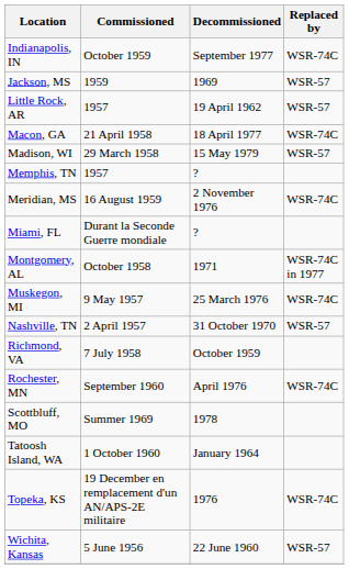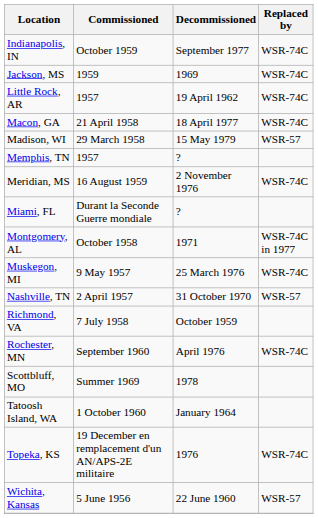 <table class="wikitable right" width="50%">
 <tr>
 <th>Location</th>
 <th>Commissioned</th>
 <th>Decommissioned</th>
 <th>Replaced by</th>
 </tr>
 <tr>
 <td><a href='#'>Indianapolis</a>, IN</td>
 <td>October 1959</td>
 <td>September 1977</td>
 <td>WSR-74C</td>
 </tr>
 <tr>
 <td><a href='#'>Jackson</a>, MS</td>
 <td>1959</td>
 <td>1969</td>
-<td>WSR-57</td>
+<td>WSR-74C</td>
 </tr>
 <tr>
 <td><a href='#'>Little Rock</a>, AR</td>
 <td>1957</td>
 <td>19 April 1962</td>
-<td>WSR-57</td>
+<td>WSR-74C</td>
 </tr>
 <tr>
 <td><a href='#'>Macon</a>, GA</td>
 <td>21 April 1958</td>
 <td>18 April 1977</td>
 <td>WSR-74C</td>
 </tr>
 <tr>
 <td>Madison, WI</td>
 <td>29 March 1958</td>
 <td>15 May 1979</td>
 <td>WSR-57</td>
 </tr>
 <tr>
 <td><a href='#'>Memphis</a>, TN</td>
 <td>1957</td>
 <td>?</td>
 <td></td>
 </tr>
 <tr>
 <td>Meridian, MS</td>
 <td>16 August 1959</td>
 <td>2 November 1976</td>
 <td>WSR-74C</td>
 </tr>
 <tr>
 <td><a href='#'>Miami</a>, FL</td>
 <td>Durant la Seconde Guerre mondiale</td>
 <td>?</td>
 <td></td>
 </tr>
 <tr>
 <td><a href='#'>Montgomery</a>, AL</td>
 <td>October 1958</td>
 <td>1971</td>
 <td>WSR-74C in 1977</td>
 </tr>
 <tr>
 <td><a href='#'>Muskegon</a>, MI</td>
 <td>9 May 1957</td>
 <td>25 March 1976</td>
 <td>WSR-74C</td>
 </tr>
 <tr>
 <td><a href='#'>Nashville</a>, TN</td>
 <td>2 April 1957</td>
 <td>31 October 1970</td>
 <td>WSR-57</td>
 </tr>
 <tr>
 <td><a href='#'>Richmond</a>, VA</td>
 <td>7 July 1958</td>
 <td>October 1959</td>
 <td></td>
 </tr>
 <tr>
 <td><a href='#'>Rochester</a>, MN</td>
 <td>September 1960</td>
 <td>April 1976</td>
 <td>WSR-74C</td>
 </tr>
 <tr>
 <td>Scottbluff, MO</td>
 <td>Summer 1969</td>
 <td>1978</td>
 <td></td>
 </tr>
 <tr>
 <td>Tatoosh Island, WA</td>
 <td>1 October 1960</td>
 <td>January 1964</td>
 <td></td>
 </tr>
 <tr>
 <td><a href='#'>Topeka</a>, KS</td>
 <td>19 December en remplacement d'un AN/APS-2E militaire</td>
 <td>1976</td>
 <td>WSR-74C</td>
 </tr>
 <tr>
 <td><a href='#'>Wichita, Kansas</a></td>
 <td>5 June 1956</td>
 <td>22 June 1960</td>
 <td>WSR-57</td>
 </tr>
 <tr>
 </tr>
 </table>
